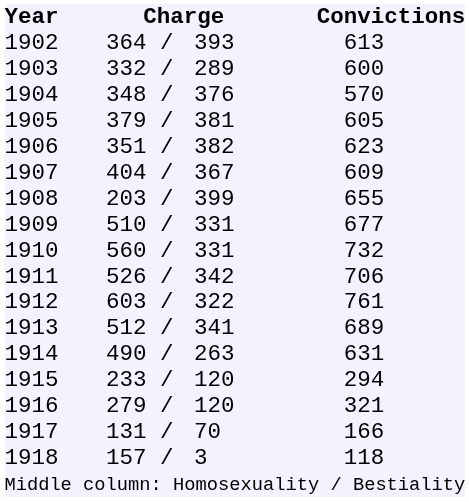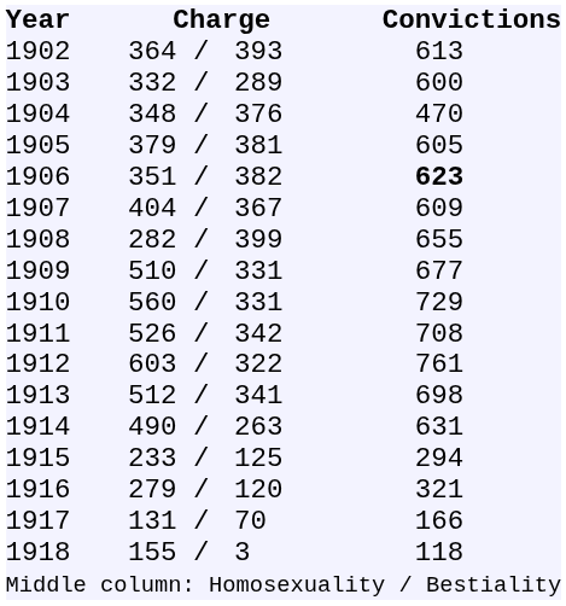 <table border="0" align="right" cellspacing="0" cellpadding="0" style="margin:0px 0px 15px 30px; background:#F3F3FF">
 <tr>
 <th align="left">Year</th>
 <th colspan="3" align="center">   Charge </th>
 <th valign="top" align="right">Convictions</th>
 </tr>
 <tr>
 <td>1902</td>
 <td align="right">364 </td>
 <td>/</td>
 <td> 393</td>
 <td align="center">613</td>
 </tr>
 <tr>
 <td>1903</td>
 <td align="right">332 </td>
 <td>/</td>
 <td> 289</td>
 <td align="center">600</td>
 </tr>
 <tr>
 <td>1904</td>
 <td align="right">348 </td>
 <td>/</td>
 <td> 376</td>
-<td align="center">570</td>
+<td align="center">470</td>
 </tr>
 <tr>
 <td>1905</td>
 <td align="right">379 </td>
 <td>/</td>
 <td> 381</td>
 <td align="center">605</td>
 </tr>
 <tr>
 <td>1906</td>
 <td align="right">351 </td>
 <td>/</td>
 <td> 382</td>
-<td align="center">623</td>
+<td align="center"><strong>623</strong></td>
 </tr>
 <tr>
 <td>1907</td>
 <td align="right">404 </td>
 <td>/</td>
 <td> 367</td>
 <td align="center">609</td>
 </tr>
 <tr>
 <td>1908</td>
-<td align="right">203 </td>
+<td align="right">282 </td>
 <td>/</td>
 <td> 399</td>
 <td align="center">655</td>
 </tr>
 <tr>
 <td>1909</td>
 <td align="right">510 </td>
 <td>/</td>
 <td> 331</td>
 <td align="center">677</td>
 </tr>
 <tr>
 <td>1910</td>
 <td align="right">560 </td>
 <td>/</td>
 <td> 331</td>
-<td align="center">732</td>
+<td align="center">729</td>
 </tr>
 <tr>
 <td>1911</td>
 <td align="right">526 </td>
 <td>/</td>
 <td> 342</td>
-<td align="center">706</td>
+<td align="center">708</td>
 </tr>
 <tr>
 <td>1912</td>
 <td align="right">603 </td>
 <td>/</td>
 <td> 322</td>
 <td align="center">761</td>
 </tr>
 <tr>
 <td>1913</td>
 <td align="right">512 </td>
 <td>/</td>
 <td> 341</td>
-<td align="center">689</td>
+<td align="center">698</td>
 </tr>
 <tr>
 <td>1914</td>
 <td align="right">490 </td>
 <td>/</td>
 <td> 263</td>
 <td align="center">631</td>
 </tr>
 <tr>
 <td>1915</td>
 <td align="right">233 </td>
 <td>/</td>
-<td> 120</td>
+<td> 125</td>
 <td align="center">294</td>
 </tr>
 <tr>
 <td>1916</td>
 <td align="right">279 </td>
 <td>/</td>
 <td> 120</td>
 <td align="center">321</td>
 </tr>
 <tr>
 <td>1917</td>
 <td align="right">131 </td>
 <td>/</td>
 <td> 70</td>
 <td align="center">166</td>
 </tr>
 <tr>
 <td>1918</td>
-<td align="right">157 </td>
+<td align="right">155 </td>
 <td>/</td>
 <td> 3</td>
 <td align="center">118</td>
 </tr>
 <tr>
 <td colspan="5"><small>Middle column: Homosexuality / Bestiality</small></td>
 </tr>
 <tr>
 </tr>
 </table>
